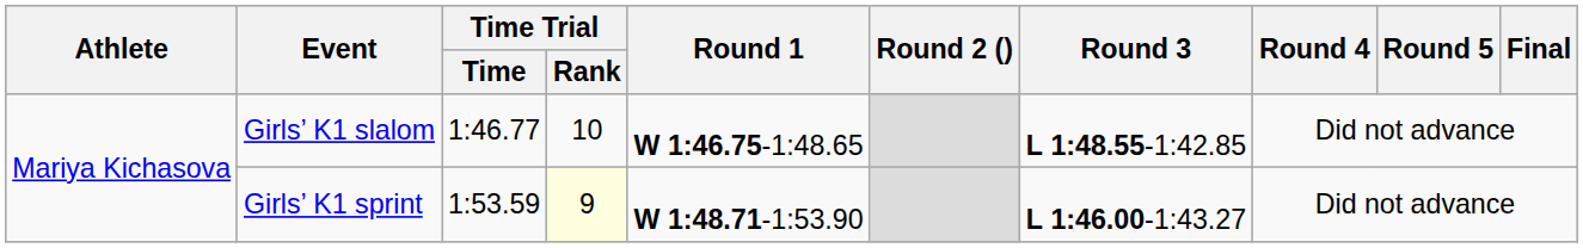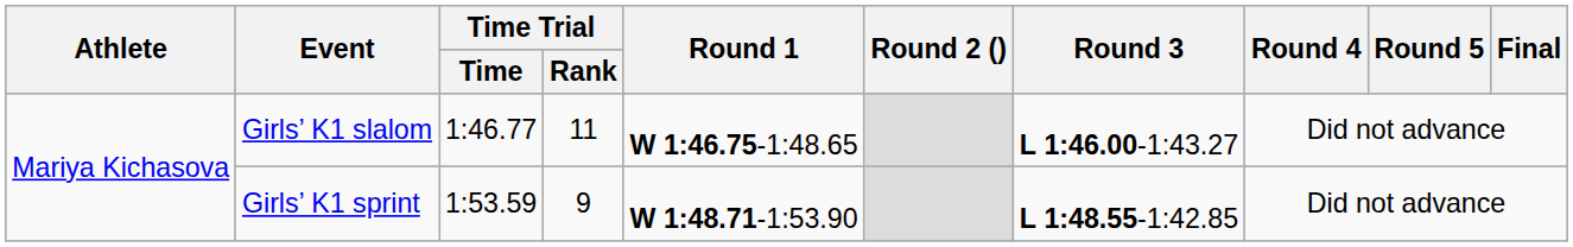 <table class="wikitable" border="1" style="font-size:90%">
 <tr>
 <th rowspan=2>Athlete</th>
 <th rowspan=2>Event</th>
 <th colspan=2>Time Trial</th>
 <th rowspan=2>Round 1</th>
 <th rowspan=2>Round 2 ()</th>
 <th rowspan=2>Round 3</th>
 <th rowspan=2>Round 4</th>
 <th rowspan=2>Round 5</th>
 <th rowspan=2>Final</th>
 </tr>
 <tr>
 <th>Time</th>
 <th>Rank</th>
 </tr>
 <tr>
 <td rowspan=2><a href='#'>Mariya Kichasova</a></td>
 <td><a href='#'>Girls’ K1 slalom</a></td>
 <td align=center>1:46.77</td>
-<td align=center>10</td>
+<td align=center>11</td>
 <td align=center><br><strong>W</strong> <strong>1:46.75</strong>-1:48.65</td>
 <td bgcolor=#DCDCDC></td>
-<td align=center><br><strong>L</strong> <strong>1:48.55</strong>-1:42.85</td>
+<td align=center><br><strong>L</strong> <strong>1:46.00</strong>-1:43.27</td>
 <td align=center colspan=3>Did not advance</td>
 </tr>
 <tr>
 <td><a href='#'>Girls’ K1 sprint</a></td>
 <td align=center>1:53.59</td>
-<td align=center style="background: lightyellow;">9</td>
+<td align=center>9</td>
 <td align=center><br><strong>W</strong> <strong>1:48.71</strong>-1:53.90</td>
 <td bgcolor=#DCDCDC></td>
-<td align=center><br><strong>L</strong> <strong>1:46.00</strong>-1:43.27</td>
+<td align=center><br><strong>L</strong> <strong>1:48.55</strong>-1:42.85</td>
 <td align=center colspan=3>Did not advance</td>
 </tr>
 </table>
